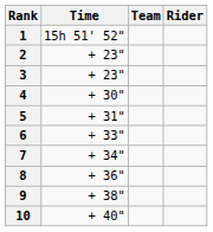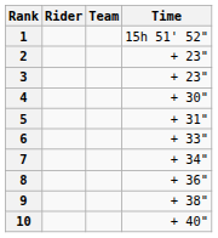 <table class="wikitable" margin-bottom:0;">
 <tr>
 <th scope="col">Rank</th>
+<th scope="col">Rider</th>
+<th scope="col">Team</th>
 <th scope="col">Time</th>
-<th scope="col">Team</th>
-<th scope="col">Rider</th>
 </tr>
 <tr>
 <th scope="row">1</th>
+<td> </td>
+<td></td>
 <td align="right">15h 51' 52"</td>
-<td></td>
-<td> </td>
 </tr>
 <tr>
 <th scope="row">2</th>
-<td align="right">+ 23"</td>
 <td></td>
 <td></td>
+<td align="right">+ 23"</td>
 </tr>
 <tr>
 <th scope="row">3</th>
-<td align="right">+ 23"</td>
 <td></td>
 <td></td>
+<td align="right">+ 23"</td>
 </tr>
 <tr>
 <th scope="row">4</th>
-<td align="right">+ 30"</td>
 <td></td>
 <td></td>
+<td align="right">+ 30"</td>
 </tr>
 <tr>
 <th scope="row">5</th>
-<td align="right">+ 31"</td>
 <td></td>
 <td></td>
+<td align="right">+ 31"</td>
 </tr>
 <tr>
 <th scope="row">6</th>
-<td align="right">+ 33"</td>
 <td></td>
 <td></td>
+<td align="right">+ 33"</td>
 </tr>
 <tr>
 <th scope="row">7</th>
-<td align="right">+ 34"</td>
 <td></td>
 <td></td>
+<td align="right">+ 34"</td>
 </tr>
 <tr>
 <th scope="row">8</th>
-<td align="right">+ 36"</td>
 <td></td>
 <td></td>
+<td align="right">+ 36"</td>
 </tr>
 <tr>
 <th scope="row">9</th>
-<td align="right">+ 38"</td>
 <td></td>
 <td></td>
+<td align="right">+ 38"</td>
 </tr>
 <tr>
 <th scope="row">10</th>
-<td align="right">+ 40"</td>
 <td></td>
 <td></td>
+<td align="right">+ 40"</td>
 </tr>
 </table>
